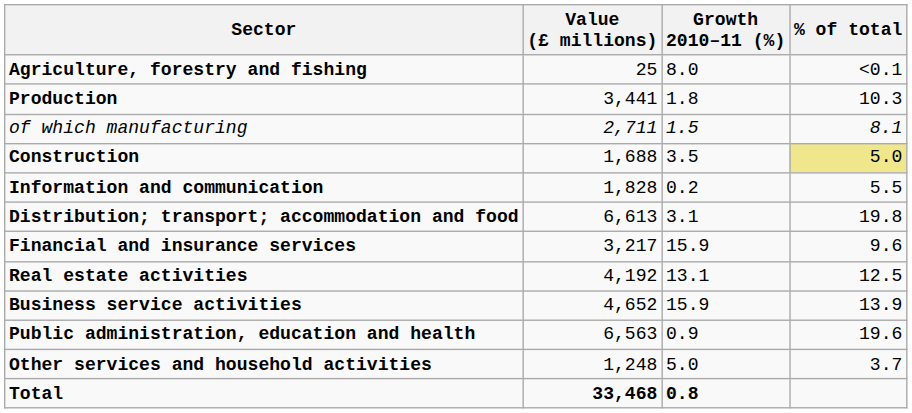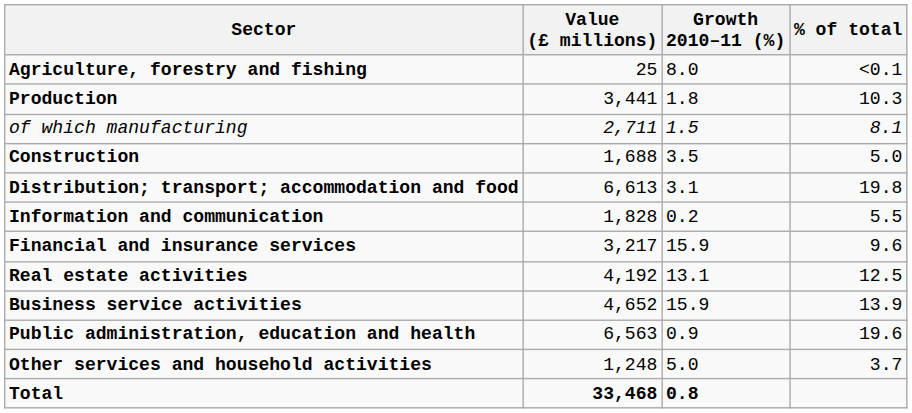 <table class="wikitable sortable">
 <tr>
 <th>Sector</th>
 <th>Value <br>(£ millions)</th>
 <th>Growth <br>2010–11 (%)</th>
 <th>% of total</th>
 </tr>
 <tr>
 <td><strong>Agriculture, forestry and fishing</strong></td>
 <td align="right">25</td>
 <td>8.0</td>
 <td align="right"><0.1</td>
 </tr>
 <tr>
 <td><strong>Production</strong></td>
 <td align="right">3,441</td>
 <td>1.8</td>
 <td align="right">10.3</td>
 </tr>
 <tr>
 <td><em>of which manufacturing</em></td>
 <td align="right"><em>2,711</em></td>
 <td><em>1.5 </em></td>
 <td align="right"><em>8.1 </em></td>
 </tr>
 <tr>
 <td><strong>Construction </strong></td>
 <td align="right">1,688</td>
 <td>3.5</td>
-<td align="right" style="background: khaki;">5.0</td>
+<td align="right">5.0</td>
+</tr>
+<tr>
+<td><strong>Distribution; transport; accommodation and food</strong></td>
+<td align="right">6,613</td>
+<td>3.1</td>
+<td align="right">19.8</td>
 </tr>
 <tr>
 <td><strong>Information and communication </strong></td>
 <td align="right">1,828</td>
 <td>0.2</td>
 <td align="right">5.5</td>
-</tr>
-<tr>
-<td><strong>Distribution; transport; accommodation and food</strong></td>
-<td align="right">6,613</td>
-<td>3.1</td>
-<td align="right">19.8</td>
 </tr>
 <tr>
 <td><strong>Financial and insurance services</strong></td>
 <td align="right">3,217</td>
 <td>15.9</td>
 <td align="right">9.6</td>
 </tr>
 <tr>
 <td><strong>Real estate activities</strong></td>
 <td align="right">4,192</td>
 <td>13.1</td>
 <td align="right">12.5</td>
 </tr>
 <tr>
 <td><strong>Business service activities</strong></td>
 <td align="right">4,652</td>
 <td>15.9</td>
 <td align="right">13.9</td>
 </tr>
 <tr>
 <td><strong>Public administration, education and health</strong></td>
 <td align="right">6,563</td>
 <td>0.9</td>
 <td align="right">19.6</td>
 </tr>
 <tr>
 <td><strong>Other services and household activities</strong></td>
 <td align="right">1,248</td>
 <td>5.0</td>
 <td align="right">3.7</td>
 </tr>
 <tr>
 <td><strong>Total</strong></td>
 <td align="right"><strong>33,468 </strong></td>
 <td><strong>0.8</strong></td>
 <td></td>
 </tr>
 </table>
